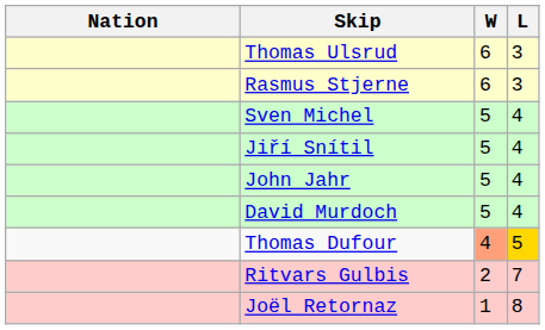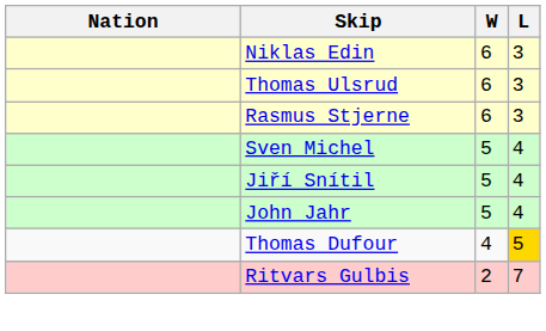 <table class="wikitable">
 <tr>
 <th width=150>Nation</th>
 <th width=150>Skip</th>
 <th width=15>W</th>
 <th width=15>L</th>
+</tr>
+<tr bgcolor=#ffffcc>
+<td></td>
+<td><a href='#'>Niklas Edin</a></td>
+<td>6</td>
+<td>3</td>
 </tr>
 <tr bgcolor=#ffffcc>
 <td></td>
 <td><a href='#'>Thomas Ulsrud</a></td>
 <td>6</td>
 <td>3</td>
 </tr>
 <tr bgcolor=#ffffcc>
 <td></td>
 <td><a href='#'>Rasmus Stjerne</a></td>
 <td>6</td>
 <td>3</td>
 </tr>
 <tr bgcolor=#ccffcc>
 <td></td>
 <td><a href='#'>Sven Michel</a></td>
 <td>5</td>
 <td>4</td>
 </tr>
 <tr bgcolor=#ccffcc>
 <td></td>
 <td><a href='#'>Jiří Snítil</a></td>
 <td>5</td>
 <td>4</td>
 </tr>
 <tr bgcolor=#ccffcc>
 <td></td>
 <td><a href='#'>John Jahr</a></td>
 <td>5</td>
 <td>4</td>
 </tr>
-<tr bgcolor=#ccffcc>
-<td></td>
-<td><a href='#'>David Murdoch</a></td>
-<td>5</td>
-<td>4</td>
-</tr>
 <tr>
 <td></td>
 <td><a href='#'>Thomas Dufour</a></td>
-<td style="background: lightsalmon;">4</td>
+<td>4</td>
 <td style="background: gold;">5</td>
 </tr>
 <tr bgcolor=#ffcccc>
 <td></td>
 <td><a href='#'>Ritvars Gulbis</a></td>
 <td>2</td>
 <td>7</td>
 </tr>
-<tr bgcolor=#ffcccc>
-<td></td>
-<td><a href='#'>Joël Retornaz</a></td>
-<td>1</td>
-<td>8</td>
-</tr>
 </table>
